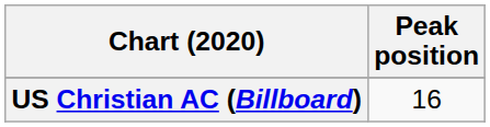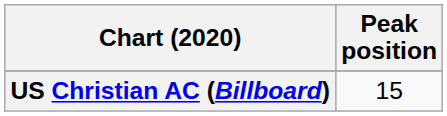 <table class="wikitable sortable plainrowheaders" style="text-align:center">
 <tr>
 <th scope="col">Chart (2020)</th>
 <th scope="col">Peak<br> position</th>
 </tr>
 <tr>
 </tr>
 <tr>
 </tr>
 <tr>
 <th scope="row">US <a href='#'>Christian AC</a> (<em><a href='#'>Billboard</a></em>)</th>
-<td>16</td>
+<td>15</td>
 </tr>
 </table>
